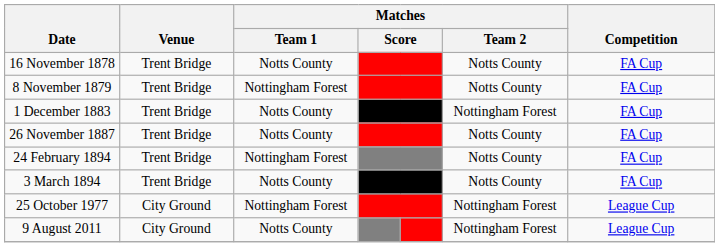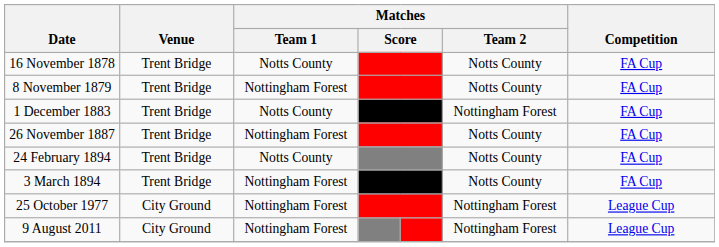 <table class="wikitable" style="text-align: center; width: 100%; font-size: 12px">
 <tr>
 <th rowspan="2" valign="bottom" width="115">Date</th>
 <th rowspan="2" valign="bottom" width="120">Venue</th>
 <th colspan="4" width="270">Matches</th>
 <th rowspan="2" valign="bottom" width="150">Competition</th>
 </tr>
 <tr>
 <th width="125">Team 1</th>
 <th colspan="2" width="80">Score</th>
 <th width="125">Team 2</th>
 </tr>
 <tr>
 <td>16 November 1878</td>
 <td>Trent Bridge</td>
 <td>Notts County</td>
 <td colspan="2" bgcolor=FF0000></td>
 <td>Notts County</td>
 <td><a href='#'>FA Cup</a></td>
 </tr>
 <tr>
 <td>8 November 1879</td>
 <td>Trent Bridge</td>
 <td>Nottingham Forest</td>
 <td colspan="2" bgcolor=FF0000></td>
 <td>Notts County</td>
 <td><a href='#'>FA Cup</a></td>
 </tr>
 <tr>
 <td>1 December 1883</td>
 <td>Trent Bridge</td>
 <td>Notts County</td>
 <td colspan="2" bgcolor=000000></td>
 <td>Nottingham Forest</td>
 <td><a href='#'>FA Cup</a></td>
 </tr>
 <tr>
 <td>26 November 1887</td>
 <td>Trent Bridge</td>
-<td>Notts County</td>
+<td>Nottingham Forest</td>
 <td colspan="2" bgcolor=FF0000></td>
 <td>Notts County</td>
 <td><a href='#'>FA Cup</a></td>
 </tr>
 <tr>
 <td>24 February 1894</td>
 <td>Trent Bridge</td>
-<td>Nottingham Forest</td>
+<td>Notts County</td>
 <td colspan="2" bgcolor=808080></td>
 <td>Notts County</td>
 <td><a href='#'>FA Cup</a></td>
 </tr>
 <tr>
 <td>3 March 1894</td>
 <td>Trent Bridge</td>
-<td>Notts County</td>
+<td>Nottingham Forest</td>
 <td colspan="2" bgcolor=000000></td>
 <td>Notts County</td>
 <td><a href='#'>FA Cup</a></td>
 </tr>
 <tr>
 <td>25 October 1977</td>
 <td>City Ground</td>
 <td>Nottingham Forest</td>
 <td colspan="2" bgcolor=FF0000></td>
 <td>Nottingham Forest</td>
 <td><a href='#'>League Cup</a></td>
 </tr>
 <tr>
 <td>9 August 2011</td>
 <td>City Ground</td>
-<td>Notts County</td>
+<td>Nottingham Forest</td>
 <td width="40" bgcolor=808080></td>
 <td width="40" bgcolor=FF0000></td>
 <td>Nottingham Forest</td>
 <td><a href='#'>League Cup</a></td>
 </tr>
 <tr>
 </tr>
 </table>
